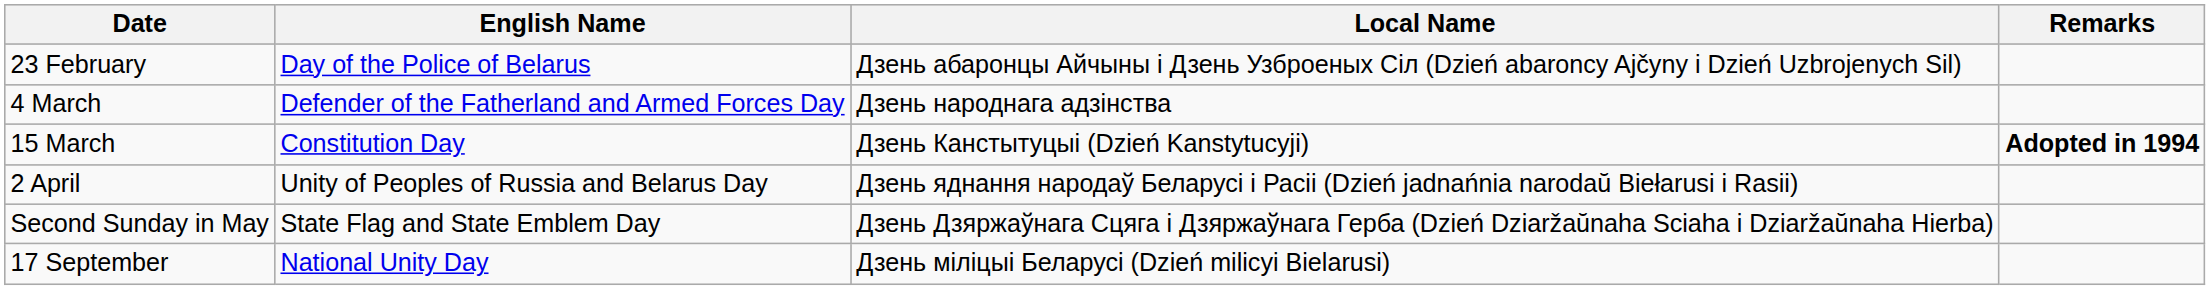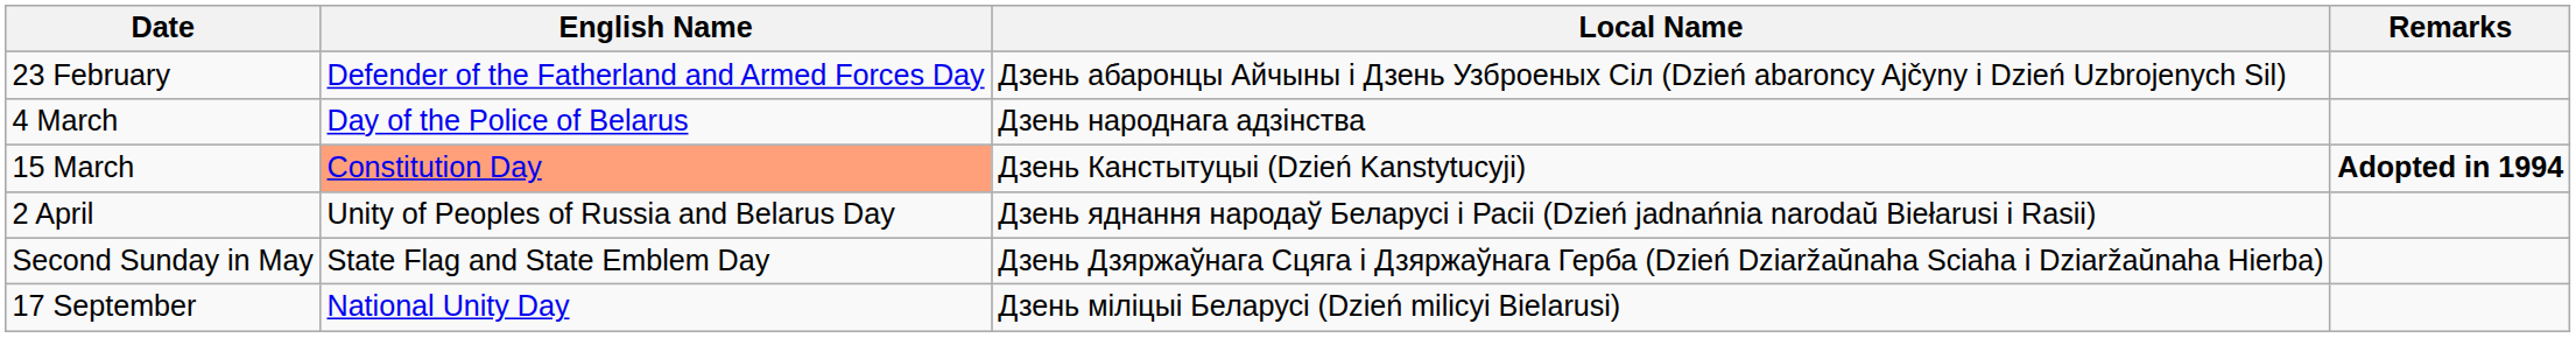 <table class="wikitable">
 <tr>
 <th>Date</th>
 <th>English Name</th>
 <th>Local Name</th>
 <th>Remarks</th>
 </tr>
 <tr>
 <td>23 February</td>
-<td><a href='#'>Day of the Police of Belarus</a></td>
+<td><a href='#'>Defender of the Fatherland and Armed Forces Day</a></td>
 <td>Дзень абаронцы Айчыны і Дзень Узброеных Сіл (Dzień abaroncy Ajčyny i Dzień Uzbrojenych Sil)</td>
 <td></td>
 </tr>
 <tr>
 <td>4 March</td>
-<td><a href='#'>Defender of the Fatherland and Armed Forces Day</a></td>
+<td><a href='#'>Day of the Police of Belarus</a></td>
 <td>Дзень народнага адзiнства</td>
 <td></td>
 </tr>
 <tr>
 <td>15 March</td>
-<td><a href='#'>Constitution Day</a></td>
+<td style="background: lightsalmon;"><a href='#'>Constitution Day</a></td>
 <td>Дзень Канстытуцыi (Dzień Kanstytucyji)</td>
 <td><strong>Adopted in 1994</strong></td>
 </tr>
 <tr>
 <td>2 April</td>
 <td>Unity of Peoples of Russia and Belarus Day</td>
 <td>Дзень яднання народаў Беларусі i Расii (Dzień jadnańnia narodaŭ Biełarusi i Rasii)</td>
 <td></td>
 </tr>
 <tr>
 <td>Second Sunday in May</td>
 <td>State Flag and State Emblem Day</td>
 <td>Дзень Дзяржаўнага Сцяга i Дзяржаўнага Герба (Dzień Dziaržaŭnaha Sciaha i Dziaržaŭnaha Hierba)</td>
 <td></td>
 </tr>
 <tr>
 <td>17 September</td>
 <td><a href='#'>National Unity Day</a></td>
 <td>Дзень міліцыі Беларусі (Dzień milicyi Bielarusi)</td>
 <td></td>
 </tr>
 </table>
